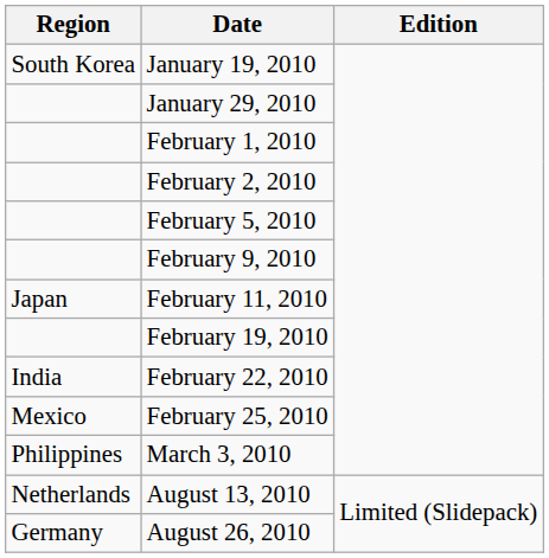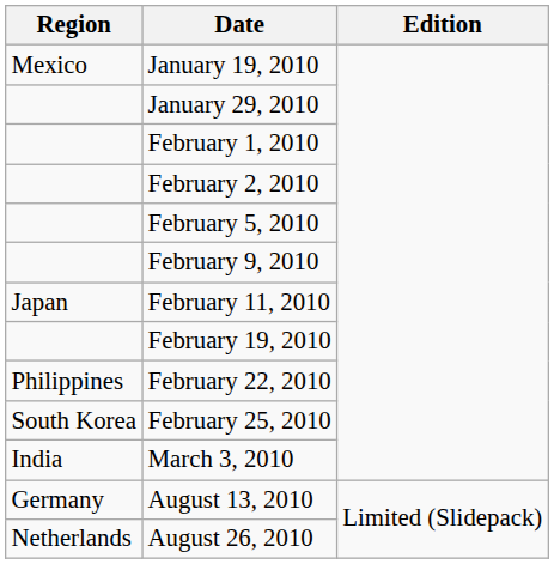 <table class=wikitable>
 <tr>
 <th>Region</th>
 <th>Date</th>
 <th>Edition</th>
 </tr>
 <tr>
-<td>South Korea</td>
+<td>Mexico</td>
 <td>January 19, 2010</td>
 <td rowspan="11"></td>
 </tr>
 <tr>
 <td></td>
 <td>January 29, 2010</td>
 </tr>
 <tr>
 <td></td>
 <td>February 1, 2010</td>
 </tr>
 <tr>
 <td></td>
 <td>February 2, 2010</td>
 </tr>
 <tr>
 <td></td>
 <td>February 5, 2010</td>
 </tr>
 <tr>
 <td></td>
 <td>February 9, 2010</td>
 </tr>
 <tr>
 <td>Japan</td>
 <td>February 11, 2010</td>
 </tr>
 <tr>
 <td></td>
 <td>February 19, 2010</td>
 </tr>
 <tr>
-<td>India</td>
+<td>Philippines</td>
 <td>February 22, 2010</td>
 </tr>
 <tr>
-<td>Mexico</td>
+<td>South Korea</td>
 <td>February 25, 2010</td>
 </tr>
 <tr>
-<td>Philippines</td>
+<td>India</td>
 <td>March 3, 2010</td>
 </tr>
 <tr>
-<td>Netherlands</td>
+<td>Germany</td>
 <td>August 13, 2010</td>
 <td rowspan="2">Limited (Slidepack)</td>
 </tr>
 <tr>
-<td>Germany</td>
+<td>Netherlands</td>
 <td>August 26, 2010</td>
 </tr>
 </table>
